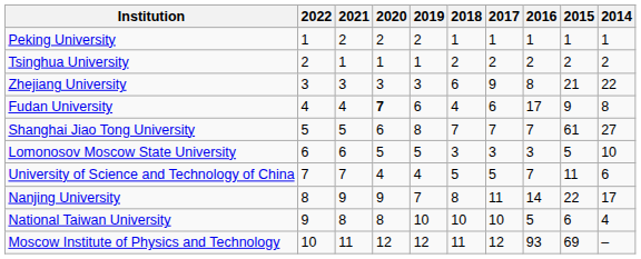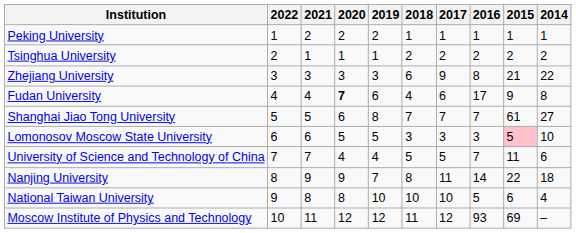 <table class="sortable wikitable" style="font-size:small; white-space:nowrap">
 <tr>
 <th>Institution</th>
 <th>2022</th>
 <th>2021</th>
 <th>2020</th>
 <th>2019</th>
 <th>2018</th>
 <th>2017</th>
 <th>2016</th>
 <th>2015</th>
 <th>2014</th>
 </tr>
 <tr>
 <td> <a href='#'>Peking University</a></td>
 <td>1</td>
 <td>2</td>
 <td>2</td>
 <td>2</td>
 <td>1</td>
 <td>1</td>
 <td>1</td>
 <td>1</td>
 <td>1</td>
 </tr>
 <tr>
 <td> <a href='#'>Tsinghua University</a></td>
 <td>2</td>
 <td>1</td>
 <td>1</td>
 <td>1</td>
 <td>2</td>
 <td>2</td>
 <td>2</td>
 <td>2</td>
 <td>2</td>
 </tr>
 <tr>
 <td> <a href='#'>Zhejiang University</a></td>
 <td>3</td>
 <td>3</td>
 <td>3</td>
 <td>3</td>
 <td>6</td>
 <td>9</td>
 <td>8</td>
 <td>21</td>
 <td>22</td>
 </tr>
 <tr>
 <td> <a href='#'>Fudan University</a></td>
 <td>4</td>
 <td>4</td>
 <td><strong>7</strong></td>
 <td>6</td>
 <td>4</td>
 <td>6</td>
 <td>17</td>
 <td>9</td>
 <td>8</td>
 </tr>
 <tr>
 <td> <a href='#'>Shanghai Jiao Tong University</a></td>
 <td>5</td>
 <td>5</td>
 <td>6</td>
 <td>8</td>
 <td>7</td>
 <td>7</td>
 <td>7</td>
 <td>61</td>
 <td>27</td>
 </tr>
 <tr>
 <td> <a href='#'>Lomonosov Moscow State University</a></td>
 <td>6</td>
 <td>6</td>
 <td>5</td>
 <td>5</td>
 <td>3</td>
 <td>3</td>
 <td>3</td>
-<td>5</td>
+<td style="background: pink;">5</td>
 <td>10</td>
 </tr>
 <tr>
 <td> <a href='#'>University of Science and Technology of China</a></td>
 <td>7</td>
 <td>7</td>
 <td>4</td>
 <td>4</td>
 <td>5</td>
 <td>5</td>
 <td>7</td>
 <td>11</td>
 <td>6</td>
 </tr>
 <tr>
 <td> <a href='#'>Nanjing University</a></td>
 <td>8</td>
 <td>9</td>
 <td>9</td>
 <td>7</td>
 <td>8</td>
 <td>11</td>
 <td>14</td>
 <td>22</td>
-<td>17</td>
+<td>18</td>
 </tr>
 <tr>
 <td> <a href='#'>National Taiwan University</a></td>
 <td>9</td>
 <td>8</td>
 <td>8</td>
 <td>10</td>
 <td>10</td>
 <td>10</td>
 <td>5</td>
 <td>6</td>
 <td>4</td>
 </tr>
 <tr>
 <td> <a href='#'>Moscow Institute of Physics and Technology</a></td>
 <td>10</td>
 <td>11</td>
 <td>12</td>
 <td>12</td>
 <td>11</td>
 <td>12</td>
 <td>93</td>
 <td>69</td>
 <td>–</td>
 </tr>
 </table>
